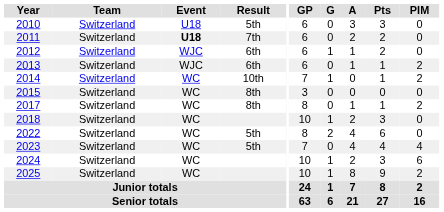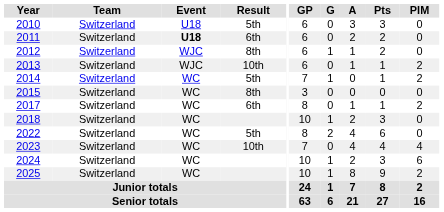 <table border="0" cellpadding="1" cellspacing="0" ID="Table3" style="text-align:center; width:40em">
 <tr ALIGN="center" bgcolor="#e0e0e0">
 <th>Year</th>
 <th>Team</th>
 <th>Event</th>
 <th>Result</th>
 <th rowspan="99" bgcolor="#ffffff"></th>
 <th>GP</th>
 <th>G</th>
 <th>A</th>
 <th>Pts</th>
 <th>PIM</th>
 </tr>
 <tr>
 <td><a href='#'>2010</a></td>
 <td><a href='#'>Switzerland</a></td>
 <td><a href='#'>U18</a></td>
 <td>5th</td>
 <td>6</td>
 <td>0</td>
 <td>3</td>
 <td>3</td>
 <td>0</td>
 </tr>
 <tr bgcolor="#f0f0f0">
 <td><a href='#'>2011</a></td>
 <td>Switzerland</td>
 <td><strong>U18</strong></td>
-<td>7th</td>
+<td>6th</td>
 <td>6</td>
 <td>0</td>
 <td>2</td>
 <td>2</td>
 <td>0</td>
 </tr>
 <tr>
 <td><a href='#'>2012</a></td>
 <td><a href='#'>Switzerland</a></td>
 <td><a href='#'>WJC</a></td>
-<td>6th</td>
+<td>8th</td>
 <td>6</td>
 <td>1</td>
 <td>1</td>
 <td>2</td>
 <td>0</td>
 </tr>
 <tr bgcolor="#f0f0f0">
 <td><a href='#'>2013</a></td>
 <td>Switzerland</td>
 <td>WJC</td>
-<td>6th</td>
+<td>10th</td>
 <td>6</td>
 <td>0</td>
 <td>1</td>
 <td>1</td>
 <td>2</td>
 </tr>
 <tr>
 <td><a href='#'>2014</a></td>
 <td><a href='#'>Switzerland</a></td>
 <td><a href='#'>WC</a></td>
-<td>10th</td>
+<td>5th</td>
 <td>7</td>
 <td>1</td>
 <td>0</td>
 <td>1</td>
 <td>2</td>
 </tr>
 <tr bgcolor="#f0f0f0">
 <td><a href='#'>2015</a></td>
 <td>Switzerland</td>
 <td>WC</td>
 <td>8th</td>
 <td>3</td>
 <td>0</td>
 <td>0</td>
 <td>0</td>
 <td>0</td>
 </tr>
 <tr>
 <td><a href='#'>2017</a></td>
 <td>Switzerland</td>
 <td>WC</td>
-<td>8th</td>
+<td>6th</td>
 <td>8</td>
 <td>0</td>
 <td>1</td>
 <td>1</td>
 <td>2</td>
 </tr>
 <tr bgcolor="#f0f0f0">
 <td><a href='#'>2018</a></td>
 <td>Switzerland</td>
 <td>WC</td>
 <td></td>
 <td>10</td>
 <td>1</td>
 <td>2</td>
 <td>3</td>
 <td>0</td>
 </tr>
 <tr>
 <td><a href='#'>2022</a></td>
 <td>Switzerland</td>
 <td>WC</td>
 <td>5th</td>
 <td>8</td>
 <td>2</td>
 <td>4</td>
 <td>6</td>
 <td>0</td>
 </tr>
 <tr bgcolor="#f0f0f0">
 <td><a href='#'>2023</a></td>
 <td>Switzerland</td>
 <td>WC</td>
-<td>5th</td>
+<td>10th</td>
 <td>7</td>
 <td>0</td>
 <td>4</td>
 <td>4</td>
 <td>4</td>
 </tr>
 <tr>
 <td><a href='#'>2024</a></td>
 <td>Switzerland</td>
 <td>WC</td>
 <td></td>
 <td>10</td>
 <td>1</td>
 <td>2</td>
 <td>3</td>
 <td>6</td>
 </tr>
 <tr bgcolor="#f0f0f0">
 <td><a href='#'>2025</a></td>
 <td>Switzerland</td>
 <td>WC</td>
 <td></td>
 <td>10</td>
 <td>1</td>
 <td>8</td>
 <td>9</td>
 <td>2</td>
 </tr>
 <tr bgcolor="#e0e0e0">
 <th colspan="4">Junior totals</th>
 <th>24</th>
 <th>1</th>
 <th>7</th>
 <th>8</th>
 <th>2</th>
 </tr>
 <tr bgcolor="#e0e0e0">
 <th colspan="4">Senior totals</th>
 <th>63</th>
 <th>6</th>
 <th>21</th>
 <th>27</th>
 <th>16</th>
 </tr>
 </table>
